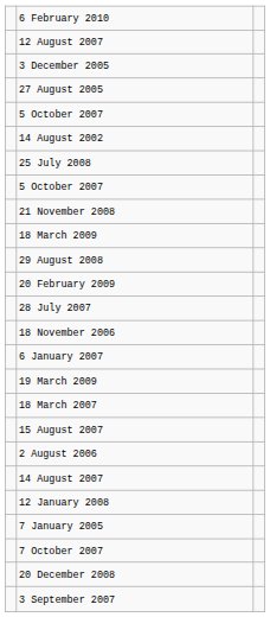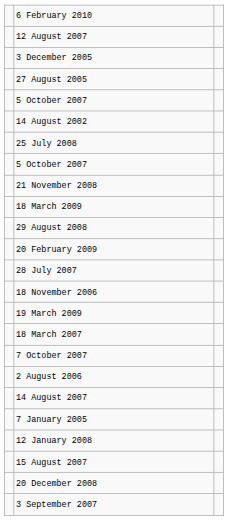 <table class="wikitable" style="font-size: 89%; float: left; width: 26em; margin-right: 1em; height: 700px">
 <tr>
 <td></td>
 <td>6 February 2010</td>
 <td></td>
 </tr>
 <tr>
 <td></td>
 <td>12 August 2007</td>
 <td></td>
 </tr>
 <tr>
 <td></td>
 <td>3 December 2005</td>
 <td></td>
 </tr>
 <tr>
 <td></td>
 <td>27 August 2005</td>
 <td></td>
 </tr>
 <tr>
 <td></td>
 <td>5 October 2007</td>
 <td></td>
 </tr>
 <tr>
 <td></td>
 <td>14 August 2002</td>
 <td></td>
 </tr>
 <tr>
 <td></td>
 <td>25 July 2008</td>
 <td></td>
 </tr>
 <tr>
 <td></td>
 <td>5 October 2007</td>
 <td></td>
 </tr>
 <tr>
 <td></td>
 <td>21 November 2008</td>
 <td></td>
 </tr>
 <tr>
 <td></td>
 <td>18 March 2009</td>
 <td></td>
 </tr>
 <tr>
 <td></td>
 <td>29 August 2008</td>
 <td></td>
 </tr>
 <tr>
 <td></td>
 <td>20 February 2009</td>
 <td></td>
 </tr>
 <tr>
 <td></td>
 <td>28 July 2007</td>
 <td></td>
 </tr>
 <tr>
 <td></td>
 <td>18 November 2006</td>
 <td></td>
 </tr>
 <tr>
 <td></td>
-<td>6 January 2007</td>
-<td></td>
-</tr>
-<tr>
-<td></td>
 <td>19 March 2009</td>
 <td></td>
 </tr>
 <tr>
 <td></td>
 <td>18 March 2007</td>
 <td></td>
 </tr>
 <tr>
 <td></td>
-<td>15 August 2007</td>
+<td>7 October 2007</td>
 <td></td>
 </tr>
 <tr>
 <td></td>
 <td>2 August 2006</td>
 <td></td>
 </tr>
 <tr>
 <td></td>
 <td>14 August 2007</td>
 <td></td>
 </tr>
 <tr>
 <td></td>
+<td>7 January 2005</td>
+<td></td>
+</tr>
+<tr>
+<td></td>
 <td>12 January 2008</td>
 <td></td>
 </tr>
 <tr>
 <td></td>
-<td>7 January 2005</td>
-<td></td>
-</tr>
-<tr>
-<td></td>
-<td>7 October 2007</td>
+<td>15 August 2007</td>
 <td></td>
 </tr>
 <tr>
 <td></td>
 <td>20 December 2008</td>
 <td></td>
 </tr>
 <tr>
 <td></td>
 <td>3 September 2007</td>
 <td></td>
 </tr>
 </table>
